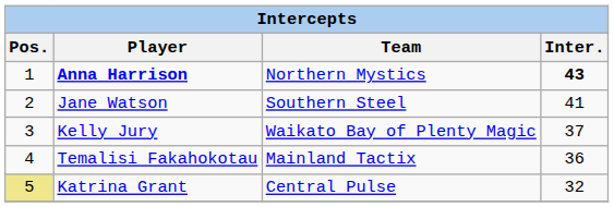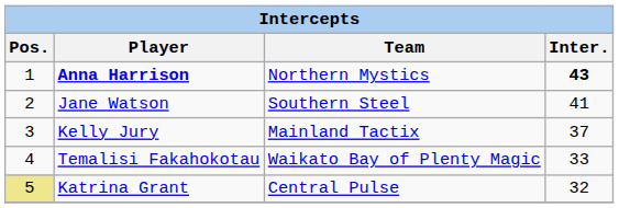 <table class="wikitable"  style="float:left; font-size:90%;">
 <tr>
 <th colspan=4 style=background:#ABCDEF>Intercepts</th>
 </tr>
 <tr>
 <th>Pos.</th>
 <th>Player</th>
 <th>Team</th>
 <th>Inter.</th>
 </tr>
 <tr>
 <td align=center>1</td>
 <td><strong><a href='#'>Anna Harrison</a></strong></td>
 <td><a href='#'>Northern Mystics</a></td>
 <td align=center><strong>43</strong></td>
 </tr>
 <tr>
 <td align=center>2</td>
 <td><a href='#'>Jane Watson</a></td>
 <td><a href='#'>Southern Steel</a></td>
 <td align=center>41</td>
 </tr>
 <tr>
 <td align=center>3</td>
 <td><a href='#'>Kelly Jury</a></td>
-<td><a href='#'>Waikato Bay of Plenty Magic</a></td>
+<td><a href='#'>Mainland Tactix</a></td>
 <td align=center>37</td>
 </tr>
 <tr>
 <td align=center>4</td>
 <td><a href='#'>Temalisi Fakahokotau</a></td>
-<td><a href='#'>Mainland Tactix</a></td>
-<td align=center>36</td>
+<td><a href='#'>Waikato Bay of Plenty Magic</a></td>
+<td align=center>33</td>
 </tr>
 <tr>
 <td align=center style="background: khaki;">5</td>
 <td><a href='#'>Katrina Grant</a></td>
 <td><a href='#'>Central Pulse</a></td>
 <td align=center>32</td>
 </tr>
 <tr>
 </tr>
 </table>
